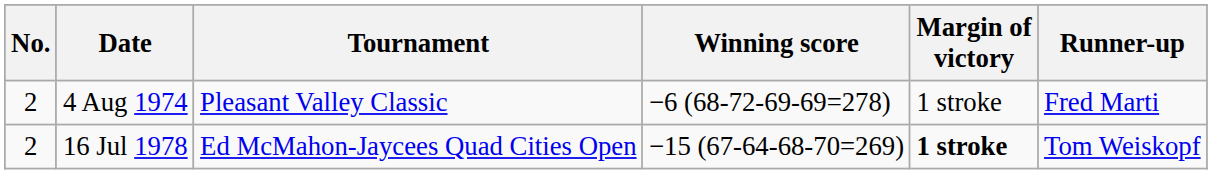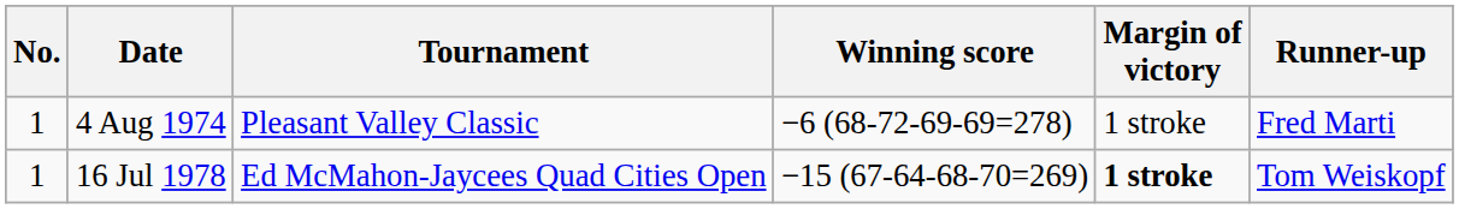 <table class="wikitable" style="font-size:95%;">
 <tr>
 <th>No.</th>
 <th>Date</th>
 <th>Tournament</th>
 <th>Winning score</th>
 <th>Margin of<br>victory</th>
 <th>Runner-up</th>
 </tr>
 <tr>
-<td align=center>2</td>
+<td align=center>1</td>
 <td align=right>4 Aug <a href='#'>1974</a></td>
 <td><a href='#'>Pleasant Valley Classic</a></td>
 <td>−6 (68-72-69-69=278)</td>
 <td>1 stroke</td>
 <td> <a href='#'>Fred Marti</a></td>
 </tr>
 <tr>
-<td align=center>2</td>
+<td align=center>1</td>
 <td align=right>16 Jul <a href='#'>1978</a></td>
 <td><a href='#'>Ed McMahon-Jaycees Quad Cities Open</a></td>
 <td>−15 (67-64-68-70=269)</td>
 <td><strong>1 stroke</strong></td>
 <td> <a href='#'>Tom Weiskopf</a></td>
 </tr>
 </table>
